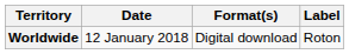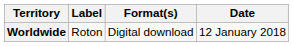 <table class="wikitable plainrowheaders">
 <tr>
 <th scope="col">Territory</th>
+<th scope="col">Label</th>
+<th scope="col">Format(s)</th>
 <th scope="col">Date</th>
-<th scope="col">Format(s)</th>
-<th scope="col">Label</th>
 </tr>
 <tr>
 <th scope="row">Worldwide</th>
+<td>Roton</td>
+<td>Digital download</td>
 <td>12 January 2018</td>
-<td>Digital download</td>
-<td>Roton</td>
 </tr>
 </table>
